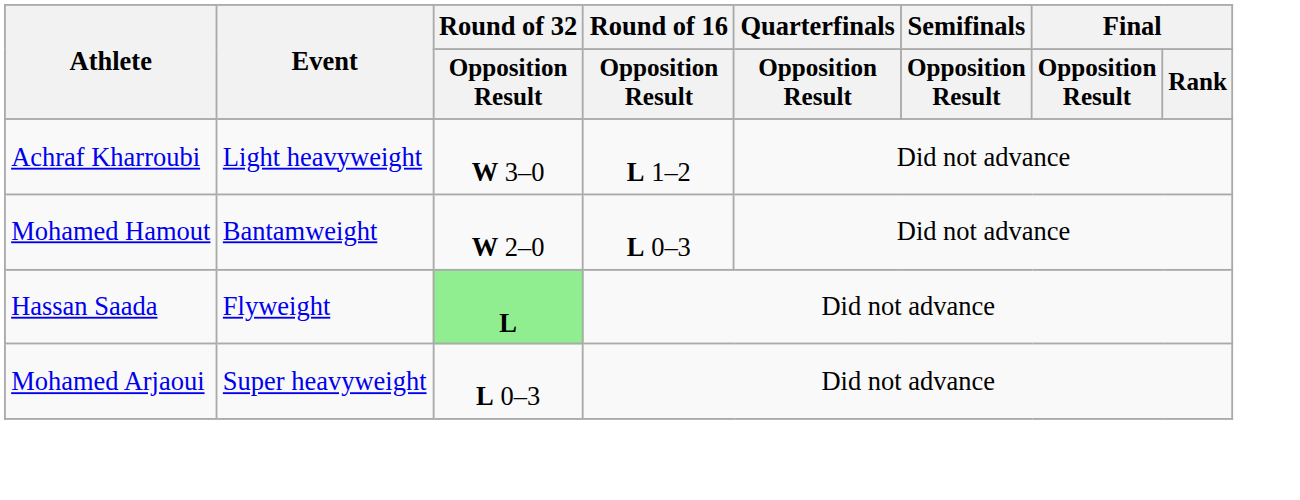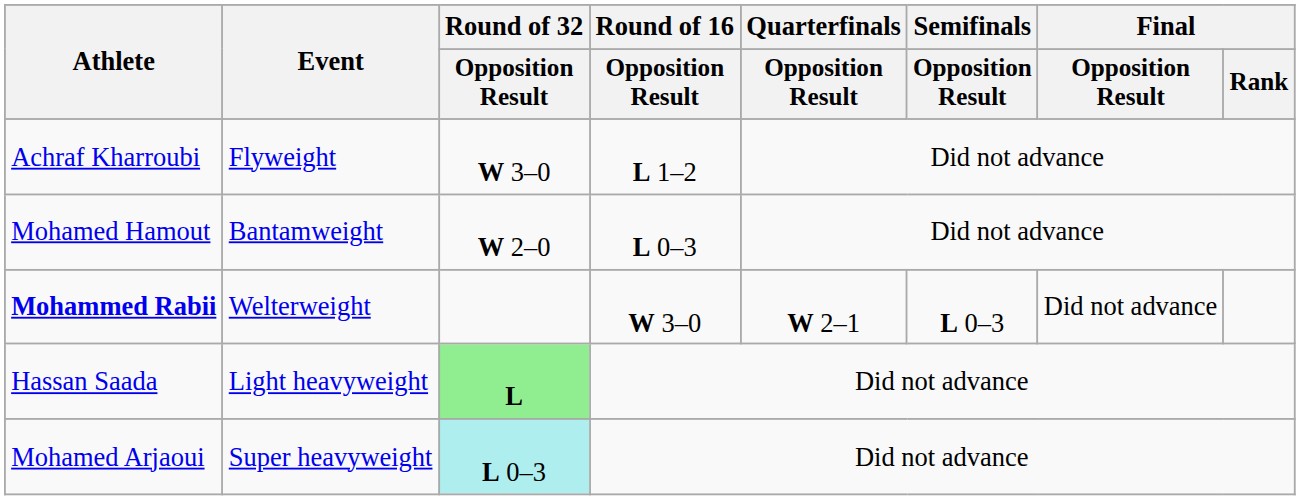 <table class="wikitable" style="font-size:90%">
 <tr>
 <th rowspan="2">Athlete</th>
 <th rowspan="2">Event</th>
 <th>Round of 32</th>
 <th>Round of 16</th>
 <th>Quarterfinals</th>
 <th>Semifinals</th>
 <th colspan=2>Final</th>
 </tr>
 <tr style="font-size:95%">
 <th>Opposition<br>Result</th>
 <th>Opposition<br>Result</th>
 <th>Opposition<br>Result</th>
 <th>Opposition<br>Result</th>
 <th>Opposition<br>Result</th>
 <th>Rank</th>
 </tr>
 <tr align=center>
 <td align=left><a href='#'>Achraf Kharroubi</a></td>
-<td align=left><a href='#'>Light heavyweight</a></td>
+<td align=left><a href='#'>Flyweight</a></td>
 <td><br><strong>W</strong> 3–0</td>
 <td><br><strong>L</strong> 1–2</td>
 <td colspan=4>Did not advance</td>
 </tr>
 <tr align=center>
 <td align=left><a href='#'>Mohamed Hamout</a></td>
 <td align=left><a href='#'>Bantamweight</a></td>
 <td><br><strong>W</strong> 2–0</td>
 <td><br><strong>L</strong> 0–3</td>
 <td colspan=4>Did not advance</td>
 </tr>
 <tr align=center>
+<td align=left><strong><a href='#'>Mohammed Rabii</a></strong></td>
+<td align=left><a href='#'>Welterweight</a></td>
+<td></td>
+<td><br><strong>W</strong> 3–0</td>
+<td><br><strong>W</strong> 2–1</td>
+<td><br><strong>L</strong> 0–3</td>
+<td>Did not advance</td>
+<td></td>
+</tr>
+<tr align=center>
 <td align=left><a href='#'>Hassan Saada</a></td>
-<td align=left><a href='#'>Flyweight</a></td>
+<td align=left><a href='#'>Light heavyweight</a></td>
 <td style="background: lightgreen;"><br><strong>L</strong> </td>
 <td colspan=5>Did not advance</td>
 </tr>
 <tr align=center>
 <td align=left><a href='#'>Mohamed Arjaoui</a></td>
 <td align=left><a href='#'>Super heavyweight</a></td>
-<td><br><strong>L</strong> 0–3</td>
+<td style="background: paleturquoise;"><br><strong>L</strong> 0–3</td>
 <td colspan=5>Did not advance</td>
 </tr>
 </table>
